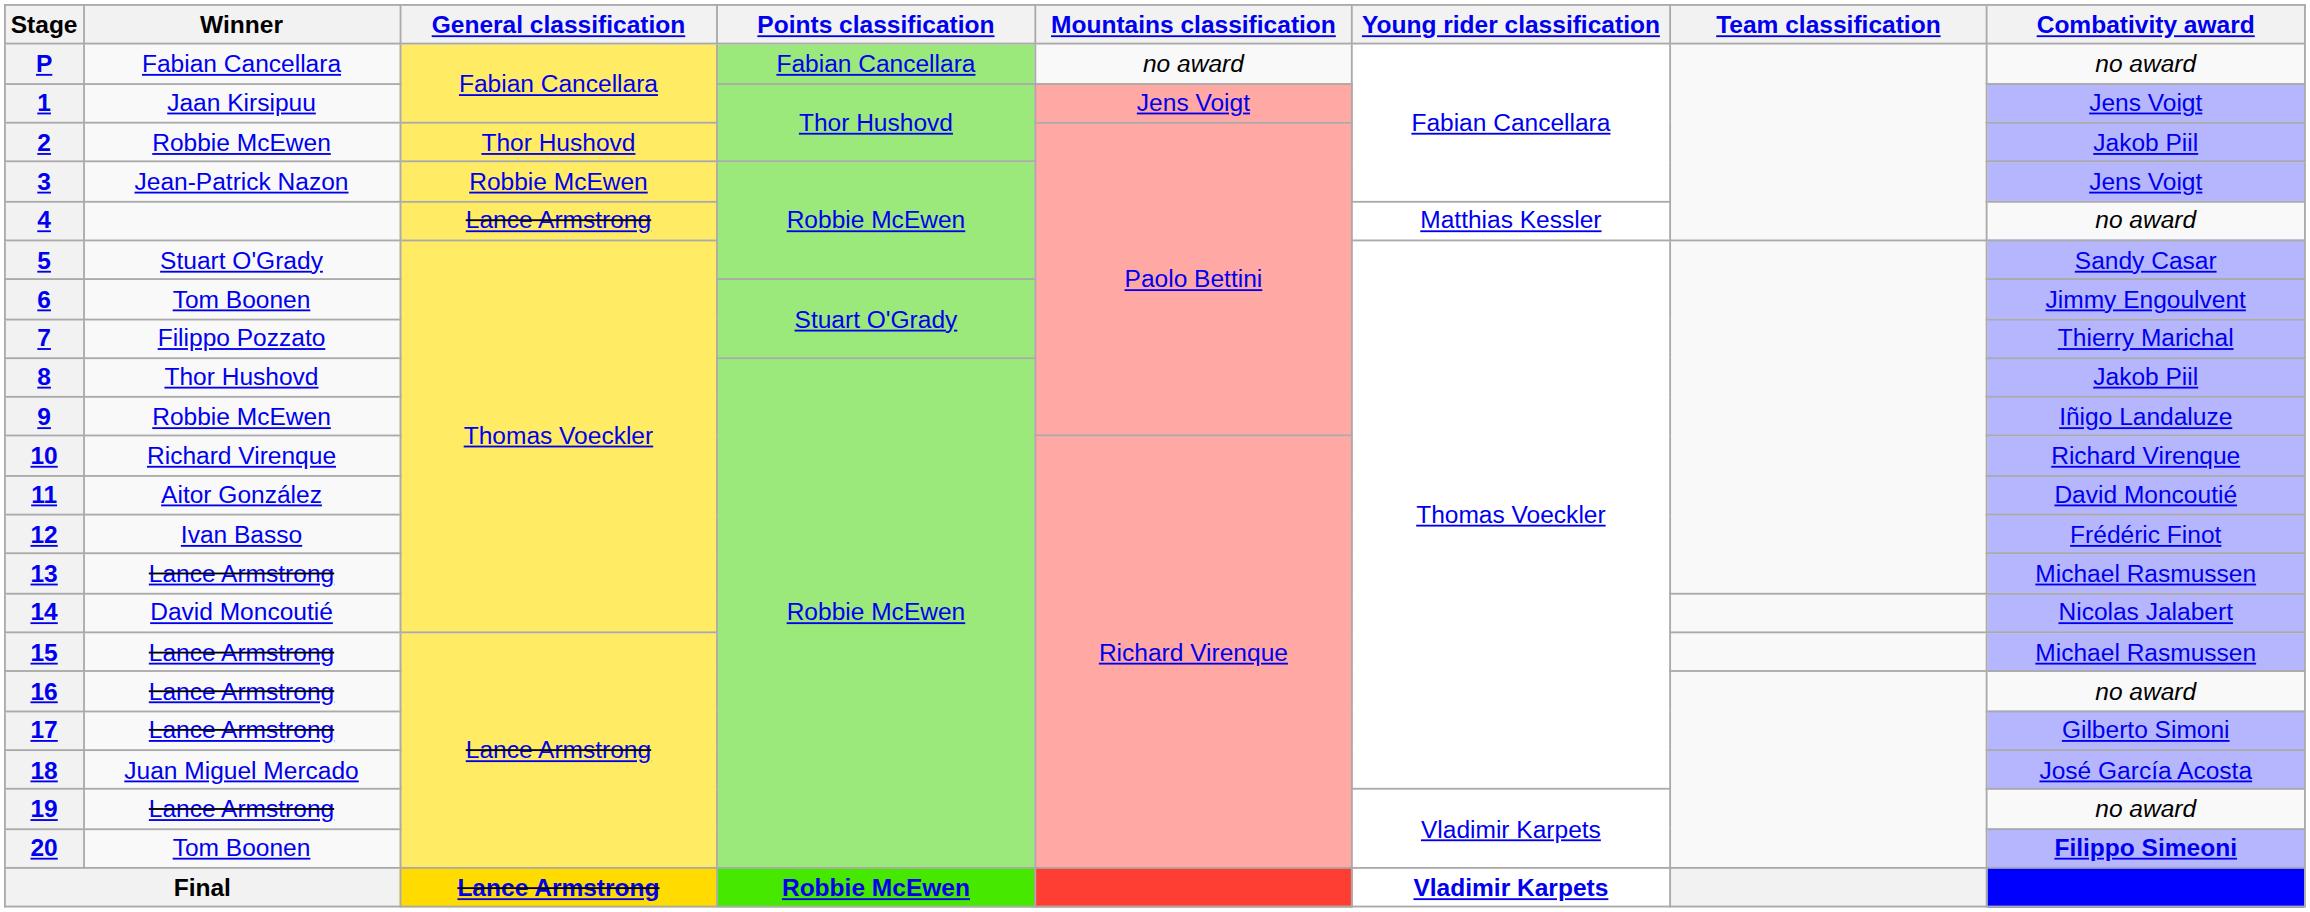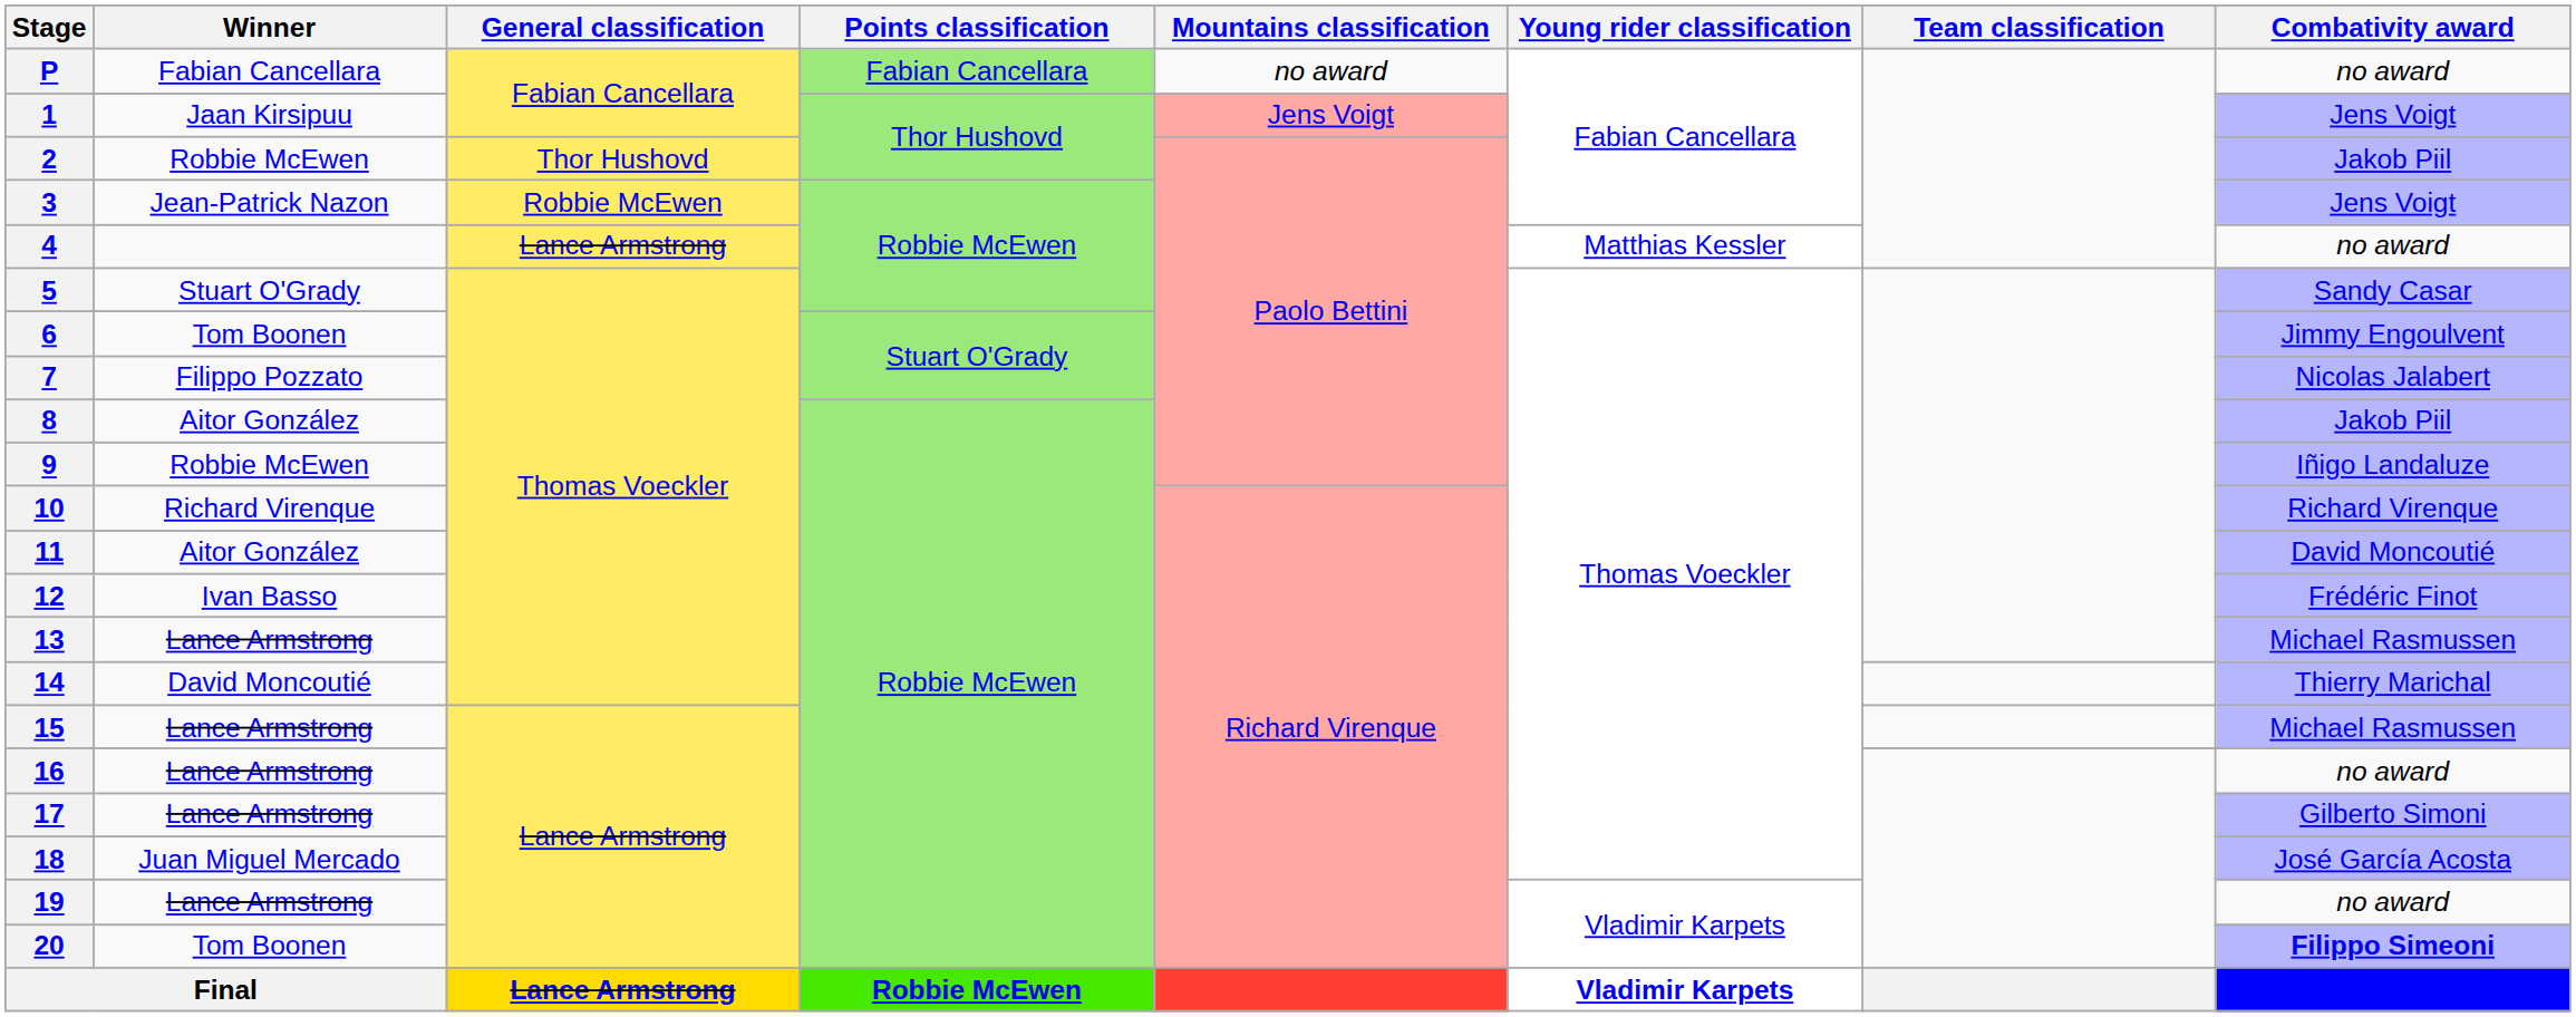 <table class="wikitable" style="text-align:center; font-size:smaller; clear:both;">
 <tr>
 <th scope="col" style="width:1%;">Stage</th>
 <th scope="col" style="width:14%;">Winner</th>
 <th scope="col" style="width:14%;"><a href='#'>General classification</a><br></th>
 <th scope="col" style="width:14%;"><a href='#'>Points classification</a><br></th>
 <th scope="col" style="width:14%;"><a href='#'>Mountains classification</a><br></th>
 <th scope="col" style="width:14%;"><a href='#'>Young rider classification</a><br></th>
 <th scope="col" style="width:14%;"><a href='#'>Team classification</a></th>
 <th scope="col" style="width:14%;"><a href='#'>Combativity award</a><br></th>
 </tr>
 <tr>
 <th scope="row"><a href='#'>P</a></th>
 <td><a href='#'>Fabian Cancellara</a></td>
 <td style="background:#FFEB64;"     rowspan="2"><a href='#'>Fabian Cancellara</a></td>
 <td style="background:#9CE97B;"><a href='#'>Fabian Cancellara</a></td>
 <td><em>no award</em></td>
 <td style="background:white;"      rowspan="4"><a href='#'>Fabian Cancellara</a></td>
 <td rowspan="5"></td>
 <td><em>no award</em></td>
 </tr>
 <tr>
 <th scope="row"><a href='#'>1</a></th>
 <td><a href='#'>Jaan Kirsipuu</a></td>
 <td style="background:#9CE97B;" rowspan="2"><a href='#'>Thor Hushovd</a></td>
 <td style="background:#FFA8A4;"><a href='#'>Jens Voigt</a></td>
 <td style="background:#B6B6FF;"><a href='#'>Jens Voigt</a></td>
 </tr>
 <tr>
 <th scope="row"><a href='#'>2</a></th>
 <td><a href='#'>Robbie McEwen</a></td>
 <td style="background:#FFEB64;"><a href='#'>Thor Hushovd</a></td>
 <td style="background:#FFA8A4;"     rowspan="8"><a href='#'>Paolo Bettini</a></td>
 <td style="background:#B6B6FF;"><a href='#'>Jakob Piil</a></td>
 </tr>
 <tr>
 <th scope="row"><a href='#'>3</a></th>
 <td><a href='#'>Jean-Patrick Nazon</a></td>
 <td style="background:#FFEB64;"><a href='#'>Robbie McEwen</a></td>
 <td style="background:#9CE97B;" rowspan="3"><a href='#'>Robbie McEwen</a></td>
 <td style="background:#B6B6FF;"><a href='#'>Jens Voigt</a></td>
 </tr>
 <tr>
 <th scope="row"><a href='#'>4</a></th>
 <td></td>
 <td style="background:#FFEB64;"><del><a href='#'>Lance Armstrong</a></del></td>
 <td style="background:white;"><a href='#'>Matthias Kessler</a></td>
 <td><em>no award</em></td>
 </tr>
 <tr>
 <th scope="row"><a href='#'>5</a></th>
 <td><a href='#'>Stuart O'Grady</a></td>
 <td style="background:#FFEB64;"     rowspan="10"><a href='#'>Thomas Voeckler</a></td>
 <td style="background:white;"      rowspan="14"><a href='#'>Thomas Voeckler</a></td>
 <td rowspan="9"></td>
 <td style="background:#B6B6FF;"><a href='#'>Sandy Casar</a></td>
 </tr>
 <tr>
 <th scope="row"><a href='#'>6</a></th>
 <td><a href='#'>Tom Boonen</a></td>
 <td style="background:#9CE97B;" rowspan="2"><a href='#'>Stuart O'Grady</a></td>
 <td style="background:#B6B6FF;"><a href='#'>Jimmy Engoulvent</a></td>
 </tr>
 <tr>
 <th scope="row"><a href='#'>7</a></th>
 <td><a href='#'>Filippo Pozzato</a></td>
-<td style="background:#B6B6FF;"><a href='#'>Thierry Marichal</a></td>
+<td style="background:#B6B6FF;"><a href='#'>Nicolas Jalabert</a></td>
 </tr>
 <tr>
 <th scope="row"><a href='#'>8</a></th>
-<td><a href='#'>Thor Hushovd</a></td>
+<td><a href='#'>Aitor González</a></td>
 <td style="background:#9CE97B;" rowspan="13"><a href='#'>Robbie McEwen</a></td>
 <td style="background:#B6B6FF;"><a href='#'>Jakob Piil</a></td>
 </tr>
 <tr>
 <th scope="row"><a href='#'>9</a></th>
 <td><a href='#'>Robbie McEwen</a></td>
 <td style="background:#B6B6FF;"><a href='#'>Iñigo Landaluze</a></td>
 </tr>
 <tr>
 <th scope="row"><a href='#'>10</a></th>
 <td><a href='#'>Richard Virenque</a></td>
 <td style="background:#FFA8A4;"     rowspan="11"><a href='#'>Richard Virenque</a></td>
 <td style="background:#B6B6FF;"><a href='#'>Richard Virenque</a></td>
 </tr>
 <tr>
 <th scope="row"><a href='#'>11</a></th>
 <td><a href='#'>Aitor González</a></td>
 <td style="background:#B6B6FF;"><a href='#'>David Moncoutié</a></td>
 </tr>
 <tr>
 <th scope="row"><a href='#'>12</a></th>
 <td><a href='#'>Ivan Basso</a></td>
 <td style="background:#B6B6FF;"><a href='#'>Frédéric Finot</a></td>
 </tr>
 <tr>
 <th scope="row"><a href='#'>13</a></th>
 <td><del><a href='#'>Lance Armstrong</a></del></td>
 <td style="background:#B6B6FF;"><a href='#'>Michael Rasmussen</a></td>
 </tr>
 <tr>
 <th scope="row"><a href='#'>14</a></th>
 <td><a href='#'>David Moncoutié</a></td>
 <td></td>
-<td style="background:#B6B6FF;"><a href='#'>Nicolas Jalabert</a></td>
+<td style="background:#B6B6FF;"><a href='#'>Thierry Marichal</a></td>
 </tr>
 <tr>
 <th scope="row"><a href='#'>15</a></th>
 <td><del><a href='#'>Lance Armstrong</a></del></td>
 <td style="background:#FFEB64;"     rowspan="6"><del><a href='#'>Lance Armstrong</a></del></td>
 <td></td>
 <td style="background:#B6B6FF;"><a href='#'>Michael Rasmussen</a></td>
 </tr>
 <tr>
 <th scope="row"><a href='#'>16</a></th>
 <td><del><a href='#'>Lance Armstrong</a></del></td>
 <td rowspan="5"></td>
 <td><em>no award</em></td>
 </tr>
 <tr>
 <th scope="row"><a href='#'>17</a></th>
 <td><del><a href='#'>Lance Armstrong</a></del></td>
 <td style="background:#B6B6FF;"><a href='#'>Gilberto Simoni</a></td>
 </tr>
 <tr>
 <th scope="row"><a href='#'>18</a></th>
 <td><a href='#'>Juan Miguel Mercado</a></td>
 <td style="background:#B6B6FF;"><a href='#'>José García Acosta</a></td>
 </tr>
 <tr>
 <th scope="row"><a href='#'>19</a></th>
 <td><del><a href='#'>Lance Armstrong</a></del></td>
 <td style="background:white;"      rowspan="2"><a href='#'>Vladimir Karpets</a></td>
 <td><em>no award</em></td>
 </tr>
 <tr>
 <th scope="row"><a href='#'>20</a></th>
 <td><a href='#'>Tom Boonen</a></td>
 <td style="background:#B6B6FF;"><strong><a href='#'>Filippo Simeoni</a></strong></td>
 </tr>
 <tr>
 <th colspan="2">Final</th>
 <th style="background:#FFDB00;"><del><a href='#'>Lance Armstrong</a></del></th>
 <th style="background:#46E800;"><a href='#'>Robbie McEwen</a></th>
 <th style="background:#FF3E33;"></th>
 <th style="background:white;"><a href='#'>Vladimir Karpets</a></th>
 <th></th>
 <th style="background:#0000FF;"></th>
 </tr>
 </table>
